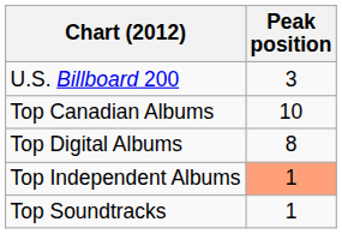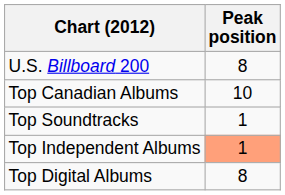 <table class="wikitable">
 <tr>
 <th align="left">Chart (2012)</th>
 <th align="left">Peak<br>position</th>
 </tr>
 <tr>
 <td align="left">U.S. <a href='#'><em>Billboard</em> 200</a></td>
-<td align="center">3</td>
+<td align="center">8</td>
 </tr>
 <tr>
 <td align="left">Top Canadian Albums</td>
 <td align="center">10</td>
 </tr>
 <tr>
-<td align="left">Top Digital Albums</td>
-<td align="center">8</td>
+<td align="left">Top Soundtracks</td>
+<td align="center">1</td>
 </tr>
 <tr>
 <td align="left">Top Independent Albums</td>
 <td align="center" style="background: lightsalmon;">1</td>
 </tr>
 <tr>
-<td align="left">Top Soundtracks</td>
-<td align="center">1</td>
+<td align="left">Top Digital Albums</td>
+<td align="center">8</td>
 </tr>
 </table>
